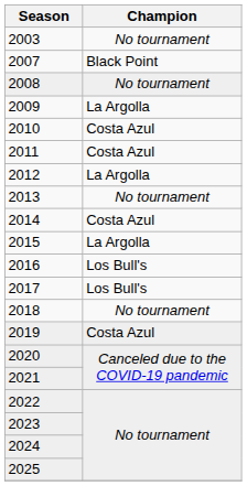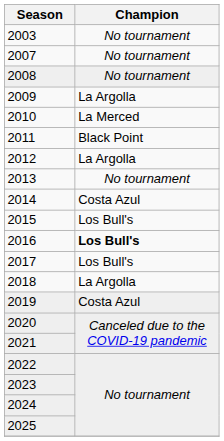 <table class="wikitable sortable">
 <tr>
 <th width=80px>Season</th>
 <th width=170px>Champion</th>
 </tr>
 <tr>
 <td>2003</td>
 <td colspan=1 align=center><em>No tournament</em></td>
 </tr>
 <tr>
 <td>2007</td>
-<td>Black Point</td>
+<td colspan=1 align=center><em>No tournament</em></td>
 </tr>
 <tr bgcolor=#efefef>
 <td>2008</td>
 <td colspan=1 align=center><em>No tournament</em></td>
 </tr>
 <tr>
 <td>2009</td>
 <td>La Argolla</td>
 </tr>
 <tr>
 <td>2010</td>
-<td>Costa Azul</td>
+<td>La Merced</td>
 </tr>
 <tr>
 <td>2011</td>
-<td>Costa Azul</td>
+<td>Black Point</td>
 </tr>
 <tr>
 <td>2012</td>
 <td>La Argolla</td>
 </tr>
 <tr>
 <td>2013</td>
 <td colspan=1 align=center><em>No tournament</em></td>
 </tr>
 <tr>
 <td>2014</td>
 <td>Costa Azul</td>
 </tr>
 <tr>
 <td>2015</td>
-<td>La Argolla</td>
+<td>Los Bull's</td>
 </tr>
 <tr>
 <td>2016</td>
-<td>Los Bull's</td>
+<td><strong>Los Bull's</strong></td>
 </tr>
 <tr>
 <td>2017</td>
 <td>Los Bull's</td>
 </tr>
 <tr>
 <td>2018</td>
-<td colspan=1 align=center><em>No tournament</em></td>
+<td>La Argolla</td>
 </tr>
 <tr bgcolor=#efefef>
 <td>2019</td>
 <td>Costa Azul</td>
 </tr>
 <tr bgcolor=#efefef>
 <td>2020</td>
 <td rowspan=2 colspan="1" align=center><em>Canceled due to the <a href='#'>COVID-19 pandemic</a></em></td>
 </tr>
 <tr bgcolor=#efefef>
 <td>2021</td>
 </tr>
 <tr bgcolor=#efefef>
 <td>2022</td>
 <td rowspan=4 colspan=1 align=center><em>No tournament</em></td>
 </tr>
 <tr bgcolor=#efefef>
 <td>2023</td>
 </tr>
 <tr bgcolor=#efefef>
 <td>2024</td>
 </tr>
 <tr bgcolor=#efefef>
 <td>2025</td>
 </tr>
 <tr>
 </tr>
 </table>
